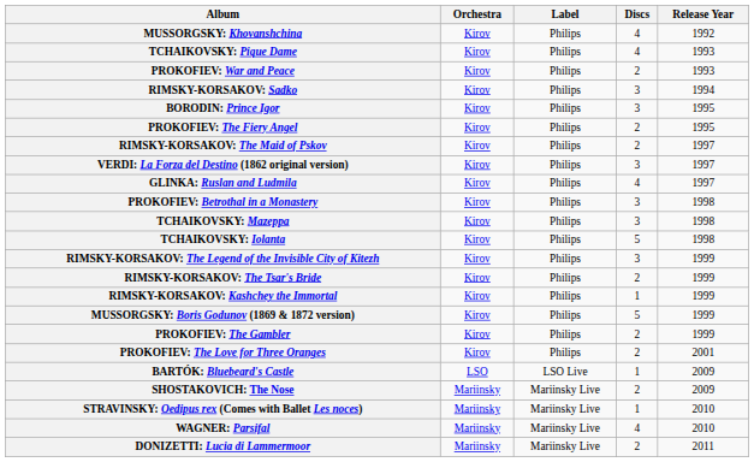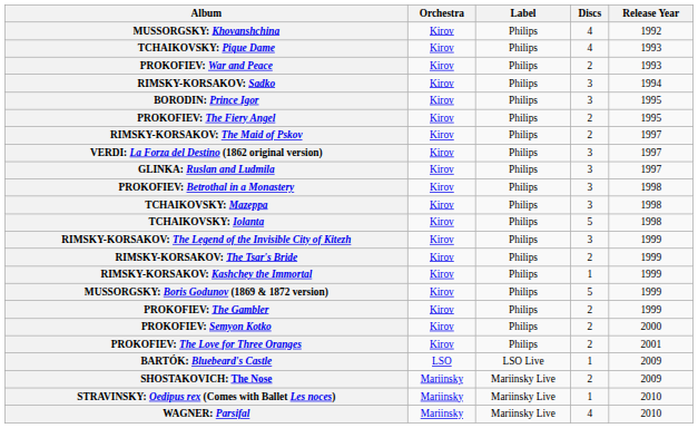 <table class="sortable wikitable" style="font-size: smaller; text-align: center; width: 100%;">
 <tr>
 <th>Album</th>
 <th>Orchestra</th>
 <th>Label</th>
 <th>Discs</th>
 <th>Release Year</th>
 </tr>
 <tr>
 <th>MUSSORGSKY: <em><a href='#'>Khovanshchina</a></em></th>
 <td><a href='#'>Kirov</a></td>
 <td>Philips</td>
 <td>4</td>
 <td>1992</td>
 </tr>
 <tr>
 <th>TCHAIKOVSKY: <em><a href='#'>Pique Dame</a></em></th>
 <td><a href='#'>Kirov</a></td>
 <td>Philips</td>
 <td>4</td>
 <td>1993</td>
 </tr>
 <tr>
 <th>PROKOFIEV: <em><a href='#'>War and Peace</a></em></th>
 <td><a href='#'>Kirov</a></td>
 <td>Philips</td>
 <td>2</td>
 <td>1993</td>
 </tr>
 <tr>
 <th>RIMSKY-KORSAKOV: <em><a href='#'>Sadko</a></em></th>
 <td><a href='#'>Kirov</a></td>
 <td>Philips</td>
 <td>3</td>
 <td>1994</td>
 </tr>
 <tr>
 <th>BORODIN: <em><a href='#'>Prince Igor</a></em></th>
 <td><a href='#'>Kirov</a></td>
 <td>Philips</td>
 <td>3</td>
 <td>1995</td>
 </tr>
 <tr>
 <th>PROKOFIEV: <em><a href='#'>The Fiery Angel</a></em></th>
 <td><a href='#'>Kirov</a></td>
 <td>Philips</td>
 <td>2</td>
 <td>1995</td>
 </tr>
 <tr>
 <th>RIMSKY-KORSAKOV: <em><a href='#'>The Maid of Pskov</a></em></th>
 <td><a href='#'>Kirov</a></td>
 <td>Philips</td>
 <td>2</td>
 <td>1997</td>
 </tr>
 <tr>
 <th>VERDI: <em><a href='#'>La Forza del Destino</a></em> (1862 original version)</th>
 <td><a href='#'>Kirov</a></td>
 <td>Philips</td>
 <td>3</td>
 <td>1997</td>
 </tr>
 <tr>
 <th>GLINKA: <em><a href='#'>Ruslan and Ludmila</a></em></th>
 <td><a href='#'>Kirov</a></td>
 <td>Philips</td>
-<td>4</td>
+<td>3</td>
 <td>1997</td>
 </tr>
 <tr>
 <th>PROKOFIEV: <em><a href='#'>Betrothal in a Monastery</a></em></th>
 <td><a href='#'>Kirov</a></td>
 <td>Philips</td>
 <td>3</td>
 <td>1998</td>
 </tr>
 <tr>
 <th>TCHAIKOVSKY: <em><a href='#'>Mazeppa</a></em></th>
 <td><a href='#'>Kirov</a></td>
 <td>Philips</td>
 <td>3</td>
 <td>1998</td>
 </tr>
 <tr>
 <th>TCHAIKOVSKY: <em><a href='#'>Iolanta</a></em></th>
 <td><a href='#'>Kirov</a></td>
 <td>Philips</td>
 <td>5</td>
 <td>1998</td>
 </tr>
 <tr>
 <th>RIMSKY-KORSAKOV: <em><a href='#'>The Legend of the Invisible City of Kitezh</a></em></th>
 <td><a href='#'>Kirov</a></td>
 <td>Philips</td>
 <td>3</td>
 <td>1999</td>
 </tr>
 <tr>
 <th>RIMSKY-KORSAKOV: <em><a href='#'>The Tsar's Bride</a></em></th>
 <td><a href='#'>Kirov</a></td>
 <td>Philips</td>
 <td>2</td>
 <td>1999</td>
 </tr>
 <tr>
 <th>RIMSKY-KORSAKOV: <em><a href='#'>Kashchey the Immortal</a></em></th>
 <td><a href='#'>Kirov</a></td>
 <td>Philips</td>
 <td>1</td>
 <td>1999</td>
 </tr>
 <tr>
 <th>MUSSORGSKY: <em><a href='#'>Boris Godunov</a></em> (1869 & 1872 version)</th>
 <td><a href='#'>Kirov</a></td>
 <td>Philips</td>
 <td>5</td>
 <td>1999</td>
 </tr>
 <tr>
 <th>PROKOFIEV: <em><a href='#'>The Gambler</a></em></th>
 <td><a href='#'>Kirov</a></td>
 <td>Philips</td>
 <td>2</td>
 <td>1999</td>
 </tr>
 <tr>
+<th>PROKOFIEV: <em><a href='#'>Semyon Kotko</a></em></th>
+<td><a href='#'>Kirov</a></td>
+<td>Philips</td>
+<td>2</td>
+<td>2000</td>
+</tr>
+<tr>
 <th>PROKOFIEV: <em><a href='#'>The Love for Three Oranges</a></em></th>
 <td><a href='#'>Kirov</a></td>
 <td>Philips</td>
 <td>2</td>
 <td>2001</td>
 </tr>
 <tr>
 <th>BARTÓK: <em><a href='#'>Bluebeard's Castle</a></em></th>
 <td><a href='#'>LSO</a></td>
 <td>LSO Live</td>
 <td>1</td>
 <td>2009</td>
 </tr>
 <tr>
 <th>SHOSTAKOVICH: <a href='#'>The Nose</a></th>
 <td><a href='#'>Mariinsky</a></td>
 <td>Mariinsky Live</td>
 <td>2</td>
 <td>2009</td>
 </tr>
 <tr>
 <th>STRAVINSKY: <em><a href='#'>Oedipus rex</a></em> (Comes with Ballet <em><a href='#'>Les noces</a></em>)</th>
 <td><a href='#'>Mariinsky</a></td>
 <td>Mariinsky Live</td>
 <td>1</td>
 <td>2010</td>
 </tr>
 <tr>
 <th>WAGNER: <em><a href='#'>Parsifal</a></em></th>
 <td><a href='#'>Mariinsky</a></td>
 <td>Mariinsky Live</td>
 <td>4</td>
 <td>2010</td>
 </tr>
-<tr>
-<th>DONIZETTI: <em><a href='#'>Lucia di Lammermoor</a></em></th>
-<td><a href='#'>Mariinsky</a></td>
-<td>Mariinsky Live</td>
-<td>2</td>
-<td>2011</td>
-</tr>
 </table>
